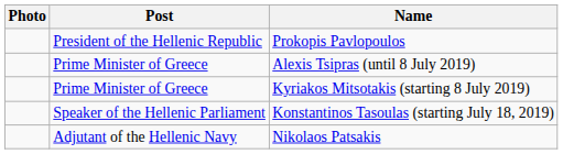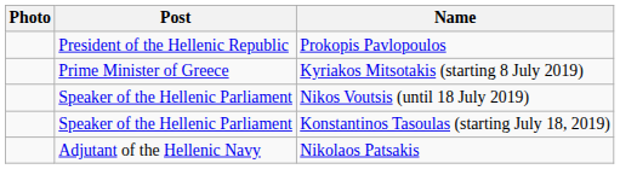 <table class=wikitable>
 <tr>
 <th>Photo</th>
 <th>Post</th>
 <th>Name</th>
 </tr>
 <tr>
 <td></td>
 <td><a href='#'>President of the Hellenic Republic</a></td>
 <td><a href='#'>Prokopis Pavlopoulos</a></td>
 </tr>
 <tr>
-<td></td>
-<td><a href='#'>Prime Minister of Greece</a></td>
-<td><a href='#'>Alexis Tsipras</a> (until 8 July 2019)</td>
-</tr>
-<tr>
 <td><br></td>
 <td><a href='#'>Prime Minister of Greece</a></td>
 <td><a href='#'>Kyriakos Mitsotakis</a> (starting 8 July 2019)</td>
+</tr>
+<tr>
+<td></td>
+<td><a href='#'>Speaker of the Hellenic Parliament</a></td>
+<td><a href='#'>Nikos Voutsis</a> (until 18 July 2019)</td>
 </tr>
 <tr>
 <td></td>
 <td><a href='#'>Speaker of the Hellenic Parliament</a></td>
 <td><a href='#'>Konstantinos Tasoulas</a> (starting July 18, 2019)</td>
 </tr>
 <tr>
 <td></td>
 <td><a href='#'>Adjutant</a> of the <a href='#'>Hellenic Navy</a></td>
 <td><a href='#'>Nikolaos Patsakis</a></td>
 </tr>
 </table>
